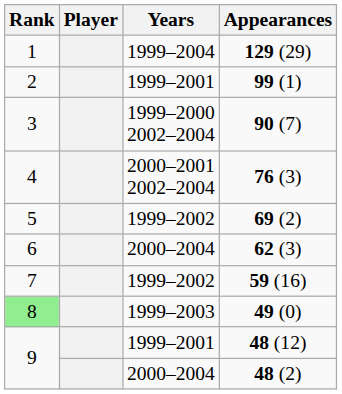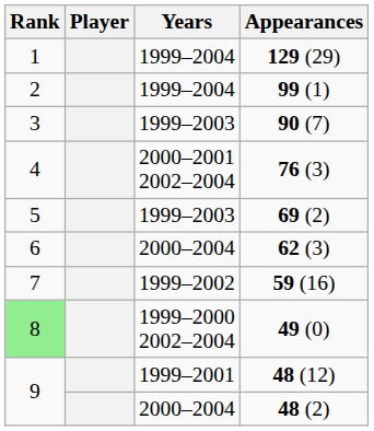 <table class="sortable wikitable plainrowheaders" style="text-align: center;">
 <tr>
 <th scope="col">Rank</th>
 <th scope="col">Player</th>
 <th scope="col">Years</th>
 <th scope="col">Appearances</th>
 </tr>
 <tr>
 <td>1</td>
 <th scope="row"> </th>
 <td>1999–2004</td>
 <td><strong>129</strong> (29)</td>
 </tr>
 <tr>
 <td>2</td>
 <th scope="row"> </th>
-<td>1999–2001</td>
+<td>1999–2004</td>
 <td><strong>99</strong> (1)</td>
 </tr>
 <tr>
 <td>3</td>
 <th scope="row"> </th>
-<td>1999–2000<br>2002–2004</td>
+<td>1999–2003</td>
 <td><strong>90</strong> (7)</td>
 </tr>
 <tr>
 <td>4</td>
 <th scope="row"> </th>
 <td>2000–2001<br>2002–2004</td>
 <td><strong>76</strong> (3)</td>
 </tr>
 <tr>
 <td>5</td>
 <th scope="row"> </th>
-<td>1999–2002</td>
+<td>1999–2003</td>
 <td><strong>69</strong> (2)</td>
 </tr>
 <tr>
 <td>6</td>
 <th scope="row"> </th>
 <td>2000–2004</td>
 <td><strong>62</strong> (3)</td>
 </tr>
 <tr>
 <td>7</td>
 <th scope="row"> </th>
 <td>1999–2002</td>
 <td><strong>59</strong> (16)</td>
 </tr>
 <tr>
 <td style="background: lightgreen;">8</td>
 <th scope="row"> </th>
-<td>1999–2003</td>
+<td>1999–2000<br>2002–2004</td>
 <td><strong>49</strong> (0)</td>
 </tr>
 <tr>
 <td rowspan="2">9</td>
 <th scope="row"> </th>
 <td>1999–2001</td>
 <td><strong>48</strong> (12)</td>
 </tr>
 <tr>
 <th scope="row"> </th>
 <td>2000–2004</td>
 <td><strong>48</strong> (2)</td>
 </tr>
 </table>
